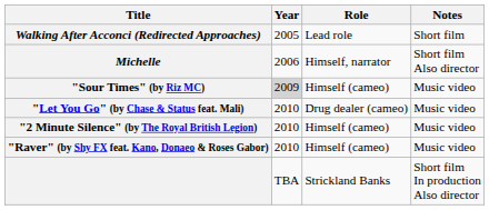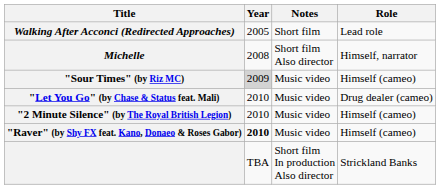 <table class="wikitable sortable plainrowheaders">
 <tr>
 <th scope="col">Title</th>
 <th scope="col">Year</th>
+<th scope="col" class="unsortable">Notes</th>
 <th scope="col">Role</th>
-<th scope="col" class="unsortable">Notes</th>
 </tr>
 <tr>
 <th scope="row"><em>Walking After Acconci (Redirected Approaches)</em></th>
 <td style="text-align:center;">2005</td>
+<td>Short film</td>
 <td>Lead role</td>
-<td>Short film</td>
 </tr>
 <tr>
 <th scope="row"><em>Michelle</em></th>
-<td style="text-align:center;">2006</td>
+<td style="text-align:center;">2008</td>
+<td>Short film <br>Also director</td>
 <td>Himself, narrator</td>
-<td>Short film <br>Also director</td>
 </tr>
 <tr>
 <th scope="row">"Sour Times" <small>(by <a href='#'>Riz MC</a>)</small></th>
 <td style="background: lightgrey; text-align:center;">2009</td>
+<td>Music video</td>
 <td>Himself (cameo)</td>
-<td>Music video</td>
 </tr>
 <tr>
 <th scope="row">"<a href='#'>Let You Go</a>" <small>(by <a href='#'>Chase & Status</a> feat. Mali)</small></th>
 <td style="text-align:center;">2010</td>
+<td>Music video</td>
 <td>Drug dealer (cameo)</td>
-<td>Music video</td>
 </tr>
 <tr>
 <th scope="row">"2 Minute Silence" <small>(by <a href='#'>The Royal British Legion</a>)</small></th>
 <td style="text-align:center;">2010</td>
+<td>Music video</td>
 <td>Himself (cameo)</td>
-<td>Music video</td>
 </tr>
 <tr>
 <th scope="row">"Raver" <small> (by <a href='#'>Shy FX</a> feat. <a href='#'>Kano</a>, <a href='#'>Donaeo</a> & Roses Gabor)</small></th>
-<td style="text-align:center;">2010</td>
+<td style="text-align:center;"><strong>2010</strong></td>
+<td>Music video</td>
 <td>Himself (cameo)</td>
-<td>Music video</td>
 </tr>
 <tr>
 <th scope="row"><em></em></th>
 <td style="text-align:center;">TBA</td>
+<td>Short film <br>In production <br>Also director</td>
 <td>Strickland Banks</td>
-<td>Short film <br>In production <br>Also director</td>
 </tr>
 </table>
